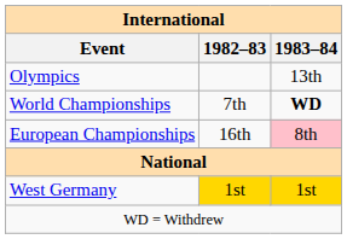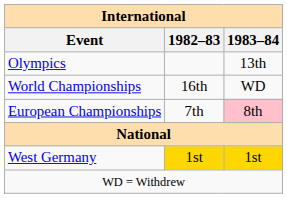 <table class="wikitable" style="text-align:center">
 <tr>
 <th colspan=3 align=center style="background-color: #ffdead; ">International</th>
 </tr>
 <tr>
 <th>Event</th>
 <th>1982–83</th>
 <th>1983–84</th>
 </tr>
 <tr>
 <td align=left><a href='#'>Olympics</a></td>
 <td></td>
 <td>13th</td>
 </tr>
 <tr>
 <td align=left><a href='#'>World Championships</a></td>
-<td>7th</td>
-<td><strong>WD</strong></td>
+<td>16th</td>
+<td>WD</td>
 </tr>
 <tr>
 <td align=left><a href='#'>European Championships</a></td>
-<td>16th</td>
+<td>7th</td>
 <td style="background: pink;">8th</td>
 </tr>
 <tr>
 <th colspan=3 align=center style="background-color: #ffdead; ">National</th>
 </tr>
 <tr>
 <td align=left><a href='#'>West Germany</a></td>
 <td bgcolor=gold>1st</td>
 <td bgcolor=gold>1st</td>
 </tr>
 <tr>
 <td colspan=3 align=center><small> WD = Withdrew </small></td>
 </tr>
 </table>
